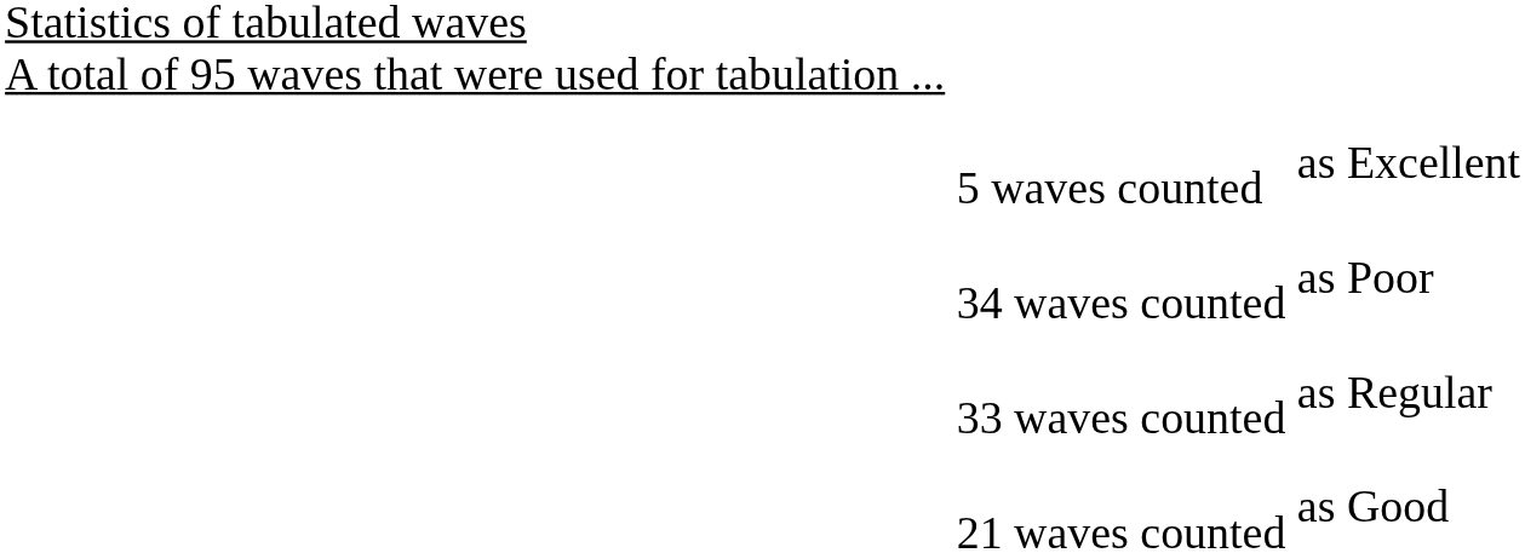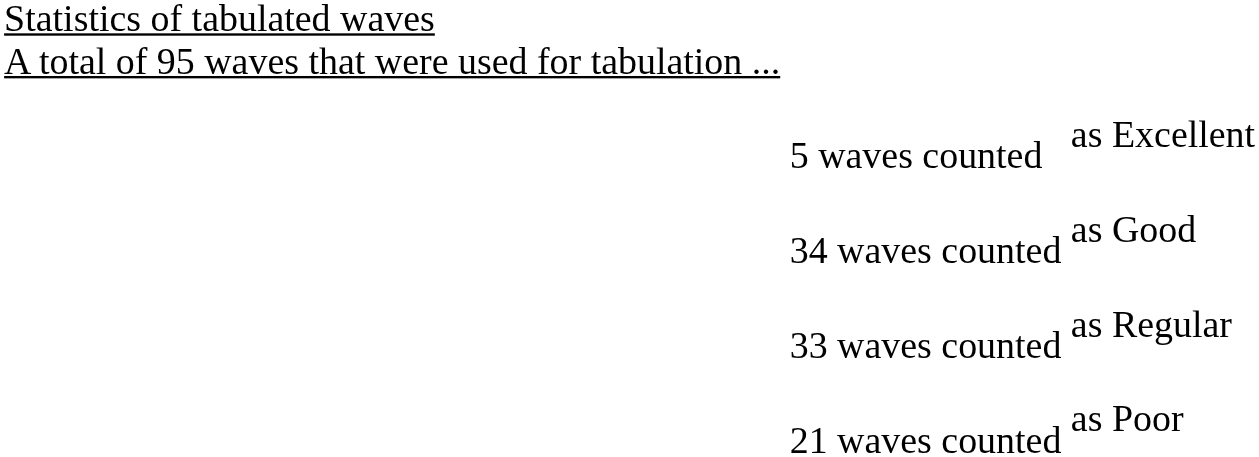 <table class="MsoNormalTable">
 <tr>
 <td><br><u>Statistics of tabulated waves</u><br><u>A total of 95 waves that were used for tabulation ...</u></td>
 </tr>
 <tr>
 <td></td>
 <td><br>5 waves counted</td>
 <td>as Excellent</td>
 </tr>
 <tr>
 <td></td>
 <td><br>34 waves counted</td>
-<td>as Poor</td>
+<td>as Good</td>
 </tr>
 <tr>
 <td></td>
 <td><br>33 waves counted</td>
 <td>as Regular</td>
 </tr>
 <tr>
 <td></td>
 <td><br>21 waves counted</td>
-<td>as Good</td>
+<td>as Poor</td>
 </tr>
 </table>
